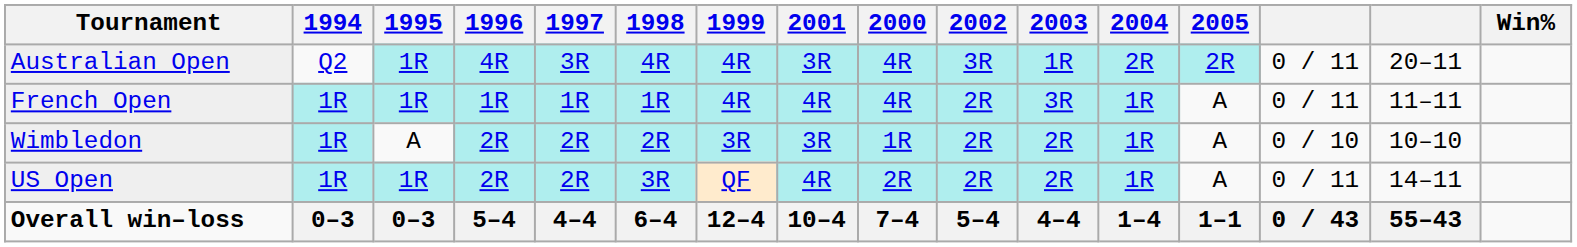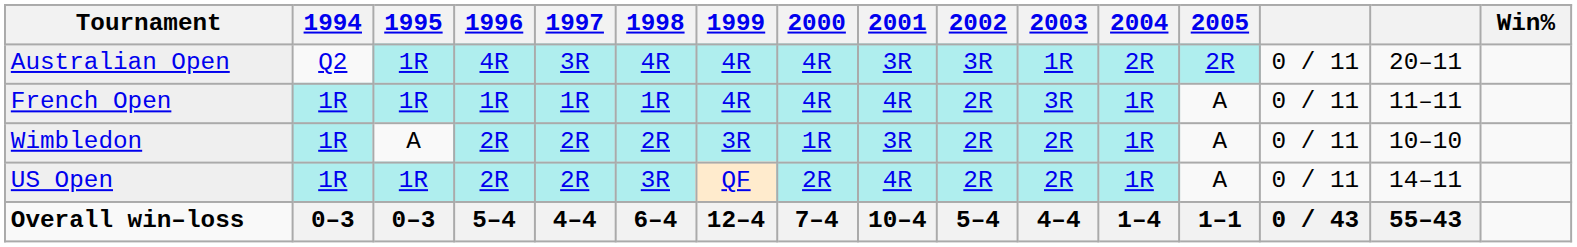 <table class="wikitable" style="text-align:center;font-size:95%">
 <tr>
 <th width="140">Tournament</th>
 <th width="35"><a href='#'>1994</a></th>
 <th width="35"><a href='#'>1995</a></th>
 <th width="35"><a href='#'>1996</a></th>
 <th width="35"><a href='#'>1997</a></th>
 <th width="35"><a href='#'>1998</a></th>
 <th width="35"><a href='#'>1999</a></th>
+<th width="35"><a href='#'>2000</a></th>
 <th width="35"><a href='#'>2001</a></th>
-<th width="35"><a href='#'>2000</a></th>
 <th width="35"><a href='#'>2002</a></th>
 <th width="35"><a href='#'>2003</a></th>
 <th width="35"><a href='#'>2004</a></th>
 <th width="35"><a href='#'>2005</a></th>
 <th width="50"></th>
 <th width="50"></th>
 <th width="40">Win%</th>
 </tr>
 <tr>
 <td bgcolor="#EFEFEF" align="left"><a href='#'>Australian Open</a></td>
 <td><a href='#'>Q2</a></td>
 <td bgcolor="afeeee"><a href='#'>1R</a></td>
 <td bgcolor="afeeee"><a href='#'>4R</a></td>
 <td bgcolor="afeeee"><a href='#'>3R</a></td>
 <td bgcolor="afeeee"><a href='#'>4R</a></td>
 <td bgcolor="afeeee"><a href='#'>4R</a></td>
+<td bgcolor="afeeee"><a href='#'>4R</a></td>
 <td bgcolor="afeeee"><a href='#'>3R</a></td>
-<td bgcolor="afeeee"><a href='#'>4R</a></td>
 <td bgcolor="afeeee"><a href='#'>3R</a></td>
 <td bgcolor="afeeee"><a href='#'>1R</a></td>
 <td bgcolor="afeeee"><a href='#'>2R</a></td>
 <td bgcolor="afeeee"><a href='#'>2R</a></td>
 <td>0 / 11</td>
 <td>20–11</td>
 <td></td>
 </tr>
 <tr>
 <td bgcolor="#EFEFEF" align="left"><a href='#'>French Open</a></td>
 <td bgcolor="afeeee"><a href='#'>1R</a></td>
 <td bgcolor="afeeee"><a href='#'>1R</a></td>
 <td bgcolor="afeeee"><a href='#'>1R</a></td>
 <td bgcolor="afeeee"><a href='#'>1R</a></td>
 <td bgcolor="afeeee"><a href='#'>1R</a></td>
 <td bgcolor="afeeee"><a href='#'>4R</a></td>
 <td bgcolor="afeeee"><a href='#'>4R</a></td>
 <td bgcolor="afeeee"><a href='#'>4R</a></td>
 <td bgcolor="afeeee"><a href='#'>2R</a></td>
 <td bgcolor="afeeee"><a href='#'>3R</a></td>
 <td bgcolor="afeeee"><a href='#'>1R</a></td>
 <td>A</td>
 <td>0 / 11</td>
 <td>11–11</td>
 <td></td>
 </tr>
 <tr>
 <td bgcolor="#EFEFEF" align="left"><a href='#'>Wimbledon</a></td>
 <td bgcolor="afeeee"><a href='#'>1R</a></td>
 <td>A</td>
 <td bgcolor="afeeee"><a href='#'>2R</a></td>
 <td bgcolor="afeeee"><a href='#'>2R</a></td>
 <td bgcolor="afeeee"><a href='#'>2R</a></td>
 <td bgcolor="afeeee"><a href='#'>3R</a></td>
+<td bgcolor="afeeee"><a href='#'>1R</a></td>
 <td bgcolor="afeeee"><a href='#'>3R</a></td>
-<td bgcolor="afeeee"><a href='#'>1R</a></td>
 <td bgcolor="afeeee"><a href='#'>2R</a></td>
 <td bgcolor="afeeee"><a href='#'>2R</a></td>
 <td bgcolor="afeeee"><a href='#'>1R</a></td>
 <td>A</td>
-<td>0 / 10</td>
+<td>0 / 11</td>
 <td>10–10</td>
 <td></td>
 </tr>
 <tr>
 <td bgcolor="#EFEFEF" align="left"><a href='#'>US Open</a></td>
 <td bgcolor="afeeee"><a href='#'>1R</a></td>
 <td bgcolor="afeeee"><a href='#'>1R</a></td>
 <td bgcolor="afeeee"><a href='#'>2R</a></td>
 <td bgcolor="afeeee"><a href='#'>2R</a></td>
 <td bgcolor="afeeee"><a href='#'>3R</a></td>
 <td bgcolor="ffebcd"><a href='#'>QF</a></td>
+<td bgcolor="afeeee"><a href='#'>2R</a></td>
 <td bgcolor="afeeee"><a href='#'>4R</a></td>
-<td bgcolor="afeeee"><a href='#'>2R</a></td>
 <td bgcolor="afeeee"><a href='#'>2R</a></td>
 <td bgcolor="afeeee"><a href='#'>2R</a></td>
 <td bgcolor="afeeee"><a href='#'>1R</a></td>
 <td>A</td>
 <td>0 / 11</td>
 <td>14–11</td>
 <td></td>
 </tr>
 <tr>
 <td align="left"><strong>Overall win–loss</strong></td>
 <th>0–3</th>
 <th>0–3</th>
 <th>5–4</th>
 <th>4–4</th>
 <th>6–4</th>
 <th>12–4</th>
+<th>7–4</th>
 <th>10–4</th>
-<th>7–4</th>
 <th>5–4</th>
 <th>4–4</th>
 <th>1–4</th>
 <th>1–1</th>
 <th>0 / 43</th>
 <th>55–43</th>
 <td></td>
 </tr>
 </table>
